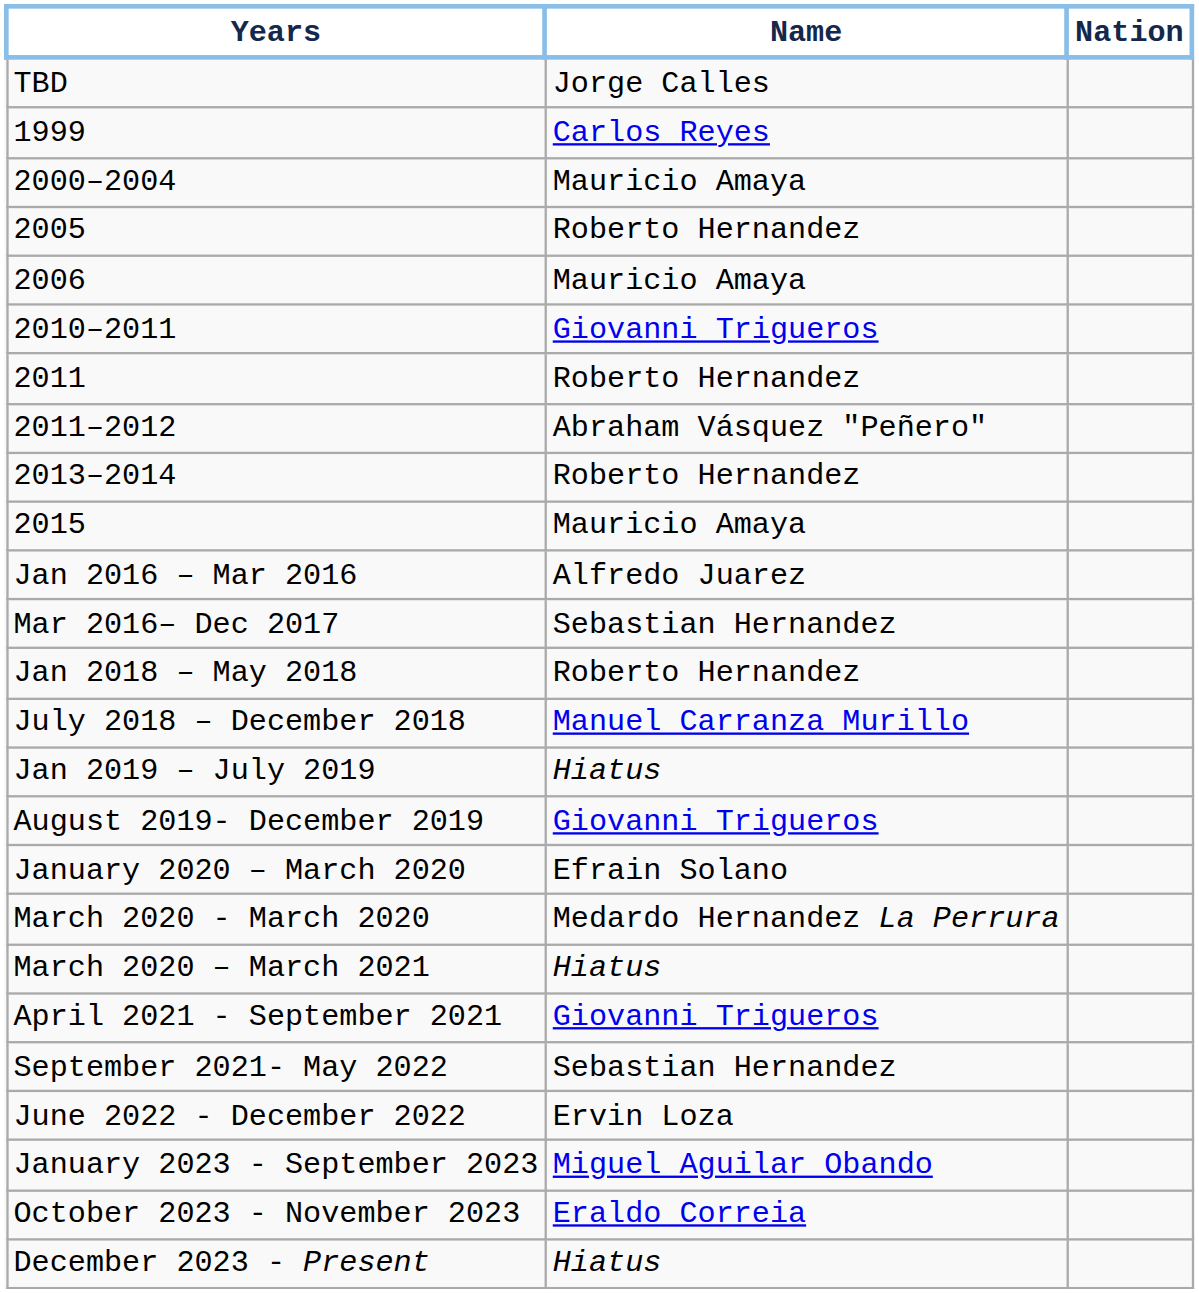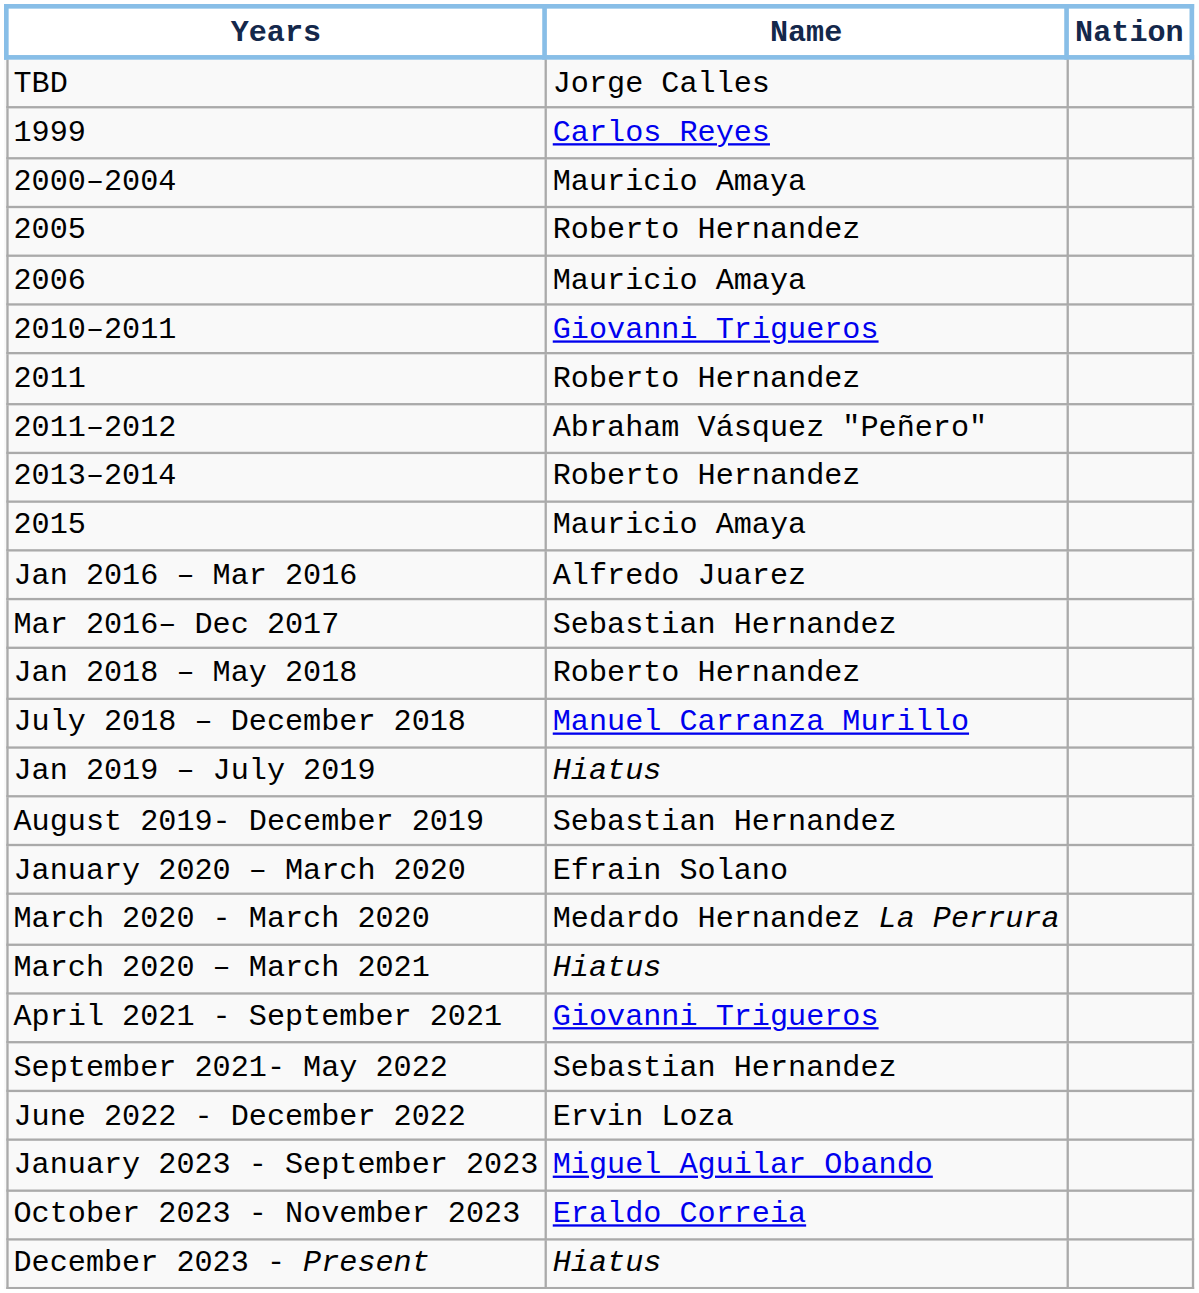 <table class="wikitable">
 <tr>
 <th style="background:#FFFFFF; color:#14284B; border:2px solid #88BEE7;" scope="col">Years</th>
 <th style="background:#FFFFFF; color:#14284B; border:2px solid #88BEE7;" scope="col">Name</th>
 <th style="background:#FFFFFF; color:#14284B; border:2px solid #88BEE7;" scope="col">Nation</th>
 </tr>
 <tr>
 <td>TBD</td>
 <td>Jorge Calles</td>
 <td></td>
 </tr>
 <tr>
 <td>1999</td>
 <td><a href='#'>Carlos Reyes</a></td>
 <td></td>
 </tr>
 <tr>
 <td>2000–2004</td>
 <td>Mauricio Amaya</td>
 <td></td>
 </tr>
 <tr>
 <td>2005</td>
 <td>Roberto Hernandez</td>
 <td></td>
 </tr>
 <tr>
 <td>2006</td>
 <td>Mauricio Amaya</td>
 <td></td>
 </tr>
 <tr>
 <td>2010–2011</td>
 <td><a href='#'>Giovanni Trigueros</a></td>
 <td></td>
 </tr>
 <tr>
 <td>2011</td>
 <td>Roberto Hernandez</td>
 <td></td>
 </tr>
 <tr>
 <td>2011–2012</td>
 <td>Abraham Vásquez "Peñero"</td>
 <td></td>
 </tr>
 <tr>
 <td>2013–2014</td>
 <td>Roberto Hernandez</td>
 <td></td>
 </tr>
 <tr>
 <td>2015</td>
 <td>Mauricio Amaya</td>
 <td></td>
 </tr>
 <tr>
 <td>Jan 2016 – Mar 2016</td>
 <td>Alfredo Juarez</td>
 <td></td>
 </tr>
 <tr>
 <td>Mar 2016– Dec 2017</td>
 <td>Sebastian Hernandez</td>
 <td></td>
 </tr>
 <tr>
 <td>Jan 2018 – May 2018</td>
 <td>Roberto Hernandez</td>
 <td></td>
 </tr>
 <tr>
 <td>July 2018 – December 2018</td>
 <td><a href='#'>Manuel Carranza Murillo</a></td>
 <td></td>
 </tr>
 <tr>
 <td>Jan 2019 – July 2019</td>
 <td><em>Hiatus</em></td>
 <td></td>
 </tr>
 <tr>
 <td>August 2019- December 2019</td>
-<td><a href='#'>Giovanni Trigueros</a></td>
+<td>Sebastian Hernandez</td>
 <td></td>
 </tr>
 <tr>
 <td>January 2020 – March 2020</td>
 <td>Efrain Solano</td>
 <td></td>
 </tr>
 <tr>
 <td>March 2020 - March 2020</td>
 <td>Medardo Hernandez <em>La Perrura</em></td>
 <td></td>
 </tr>
 <tr>
 <td>March 2020 – March 2021</td>
 <td><em>Hiatus</em></td>
 <td></td>
 </tr>
 <tr>
 <td>April 2021 - September 2021</td>
 <td><a href='#'>Giovanni Trigueros</a></td>
 <td></td>
 </tr>
 <tr>
 <td>September 2021- May 2022</td>
 <td>Sebastian Hernandez</td>
 <td></td>
 </tr>
 <tr>
 <td>June 2022 - December 2022</td>
 <td>Ervin Loza</td>
 <td></td>
 </tr>
 <tr>
 <td>January 2023 - September 2023</td>
 <td><a href='#'>Miguel Aguilar Obando</a></td>
 <td></td>
 </tr>
 <tr>
 <td>October 2023 - November 2023</td>
 <td><a href='#'>Eraldo Correia</a></td>
 <td></td>
 </tr>
 <tr>
 <td>December 2023 - <em>Present</em></td>
 <td><em>Hiatus</em></td>
 <td></td>
 </tr>
 </table>
